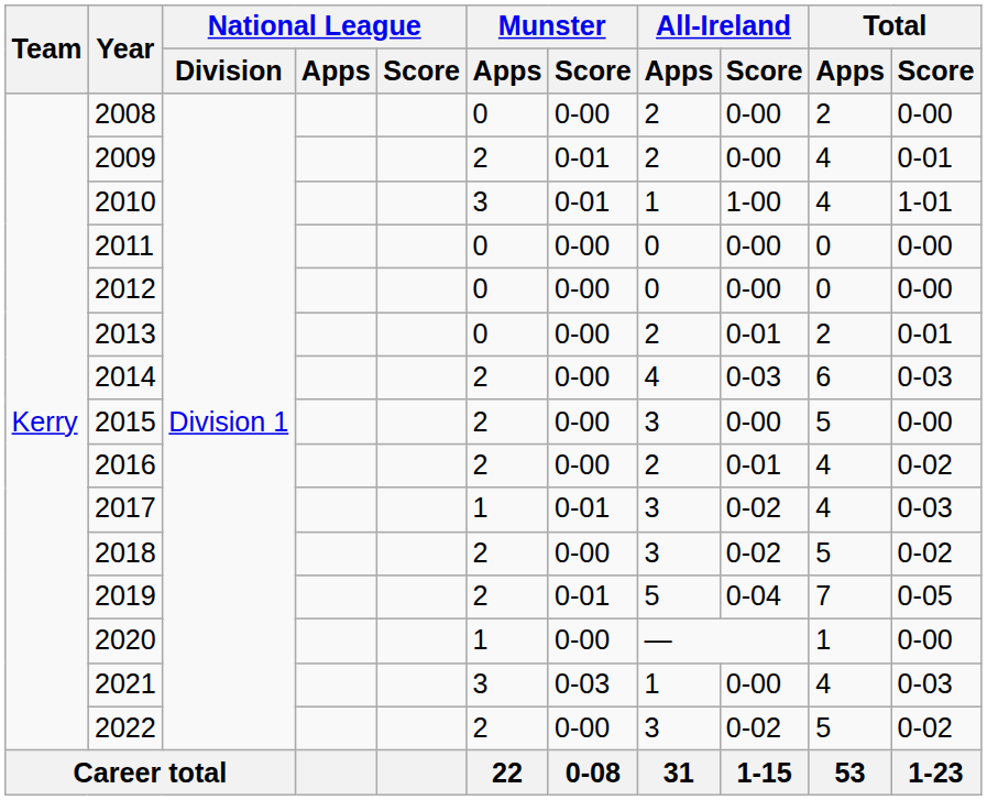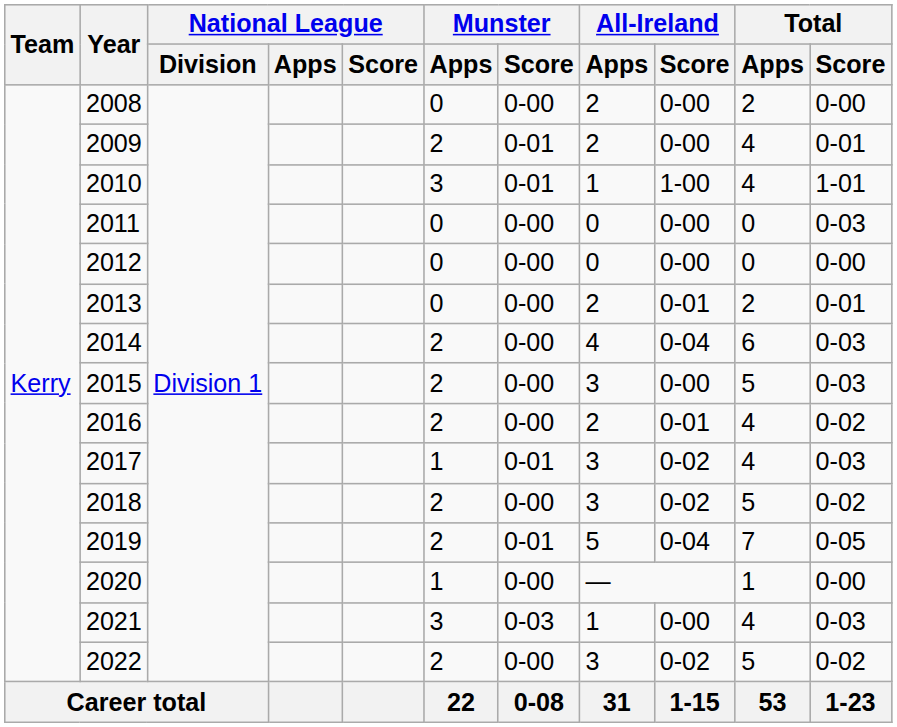 <table class="wikitable">
 <tr>
 <th rowspan="2">Team</th>
 <th rowspan="2">Year</th>
 <th colspan="3"><a href='#'>National League</a></th>
 <th colspan="2"><a href='#'>Munster</a></th>
 <th colspan="2"><a href='#'>All-Ireland</a></th>
 <th colspan="2">Total</th>
 </tr>
 <tr>
 <th>Division</th>
 <th>Apps</th>
 <th>Score</th>
 <th>Apps</th>
 <th>Score</th>
 <th>Apps</th>
 <th>Score</th>
 <th>Apps</th>
 <th>Score</th>
 </tr>
 <tr>
 <td rowspan="15"><a href='#'>Kerry</a></td>
 <td>2008</td>
 <td rowspan="15"><a href='#'>Division 1</a></td>
 <td></td>
 <td></td>
 <td>0</td>
 <td>0-00</td>
 <td>2</td>
 <td>0-00</td>
 <td>2</td>
 <td>0-00</td>
 </tr>
 <tr>
 <td>2009</td>
 <td></td>
 <td></td>
 <td>2</td>
 <td>0-01</td>
 <td>2</td>
 <td>0-00</td>
 <td>4</td>
 <td>0-01</td>
 </tr>
 <tr>
 <td>2010</td>
 <td></td>
 <td></td>
 <td>3</td>
 <td>0-01</td>
 <td>1</td>
 <td>1-00</td>
 <td>4</td>
 <td>1-01</td>
 </tr>
 <tr>
 <td>2011</td>
 <td></td>
 <td></td>
 <td>0</td>
 <td>0-00</td>
 <td>0</td>
 <td>0-00</td>
 <td>0</td>
-<td>0-00</td>
+<td>0-03</td>
 </tr>
 <tr>
 <td>2012</td>
 <td></td>
 <td></td>
 <td>0</td>
 <td>0-00</td>
 <td>0</td>
 <td>0-00</td>
 <td>0</td>
 <td>0-00</td>
 </tr>
 <tr>
 <td>2013</td>
 <td></td>
 <td></td>
 <td>0</td>
 <td>0-00</td>
 <td>2</td>
 <td>0-01</td>
 <td>2</td>
 <td>0-01</td>
 </tr>
 <tr>
 <td>2014</td>
 <td></td>
 <td></td>
 <td>2</td>
 <td>0-00</td>
 <td>4</td>
-<td>0-03</td>
+<td>0-04</td>
 <td>6</td>
 <td>0-03</td>
 </tr>
 <tr>
 <td>2015</td>
 <td></td>
 <td></td>
 <td>2</td>
 <td>0-00</td>
 <td>3</td>
 <td>0-00</td>
 <td>5</td>
-<td>0-00</td>
+<td>0-03</td>
 </tr>
 <tr>
 <td>2016</td>
 <td></td>
 <td></td>
 <td>2</td>
 <td>0-00</td>
 <td>2</td>
 <td>0-01</td>
 <td>4</td>
 <td>0-02</td>
 </tr>
 <tr>
 <td>2017</td>
 <td></td>
 <td></td>
 <td>1</td>
 <td>0-01</td>
 <td>3</td>
 <td>0-02</td>
 <td>4</td>
 <td>0-03</td>
 </tr>
 <tr>
 <td>2018</td>
 <td></td>
 <td></td>
 <td>2</td>
 <td>0-00</td>
 <td>3</td>
 <td>0-02</td>
 <td>5</td>
 <td>0-02</td>
 </tr>
 <tr>
 <td>2019</td>
 <td></td>
 <td></td>
 <td>2</td>
 <td>0-01</td>
 <td>5</td>
 <td>0-04</td>
 <td>7</td>
 <td>0-05</td>
 </tr>
 <tr>
 <td>2020</td>
 <td></td>
 <td></td>
 <td>1</td>
 <td>0-00</td>
 <td colspan="2">—</td>
 <td>1</td>
 <td>0-00</td>
 </tr>
 <tr>
 <td>2021</td>
 <td></td>
 <td></td>
 <td>3</td>
 <td>0-03</td>
 <td>1</td>
 <td>0-00</td>
 <td>4</td>
 <td>0-03</td>
 </tr>
 <tr>
 <td>2022</td>
 <td></td>
 <td></td>
 <td>2</td>
 <td>0-00</td>
 <td>3</td>
 <td>0-02</td>
 <td>5</td>
 <td>0-02</td>
 </tr>
 <tr>
 <th colspan="3">Career total</th>
 <th></th>
 <th></th>
 <th>22</th>
 <th>0-08</th>
 <th>31</th>
 <th>1-15</th>
 <th>53</th>
 <th>1-23</th>
 </tr>
 </table>
